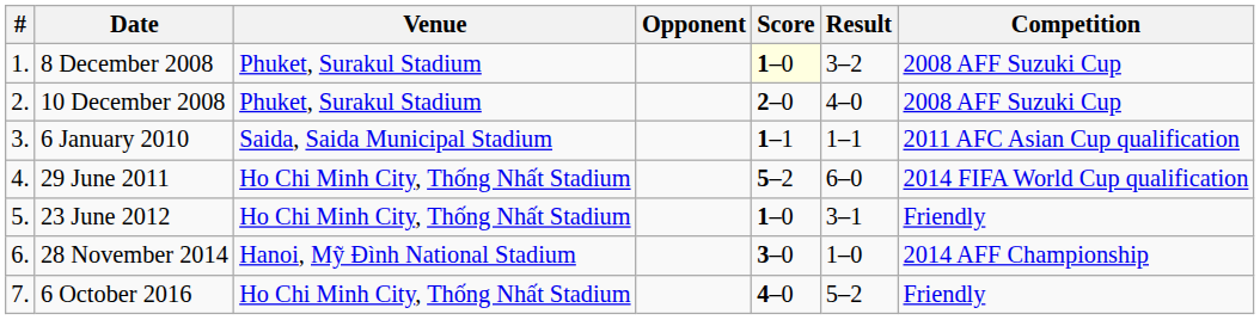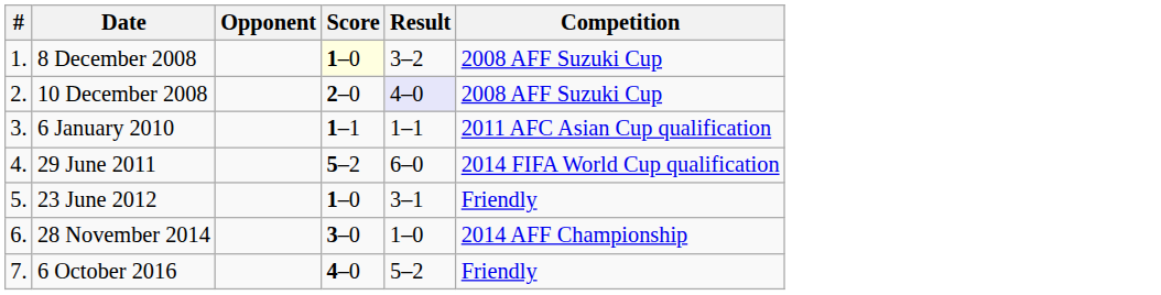 <table class="wikitable collapsible collapsed">
 <tr>
 <th>#</th>
 <th>Date</th>
-<th>Venue</th>
 <th>Opponent</th>
 <th>Score</th>
 <th>Result</th>
 <th>Competition</th>
 </tr>
 <tr>
 <td>1.</td>
 <td>8 December 2008</td>
-<td><a href='#'>Phuket</a>, <a href='#'>Surakul Stadium</a></td>
 <td></td>
 <td style="background: lightyellow;"><strong>1</strong>–0</td>
 <td>3–2</td>
 <td><a href='#'>2008 AFF Suzuki Cup</a></td>
 </tr>
 <tr>
 <td>2.</td>
 <td>10 December 2008</td>
-<td><a href='#'>Phuket</a>, <a href='#'>Surakul Stadium</a></td>
 <td></td>
 <td><strong>2</strong>–0</td>
-<td>4–0</td>
+<td style="background: lavender;">4–0</td>
 <td><a href='#'>2008 AFF Suzuki Cup</a></td>
 </tr>
 <tr>
 <td>3.</td>
 <td>6 January 2010</td>
-<td><a href='#'>Saida</a>, <a href='#'>Saida Municipal Stadium</a></td>
 <td></td>
 <td><strong>1</strong>–1</td>
 <td>1–1</td>
 <td><a href='#'>2011 AFC Asian Cup qualification</a></td>
 </tr>
 <tr>
 <td>4.</td>
 <td>29 June 2011</td>
-<td><a href='#'>Ho Chi Minh City</a>, <a href='#'>Thống Nhất Stadium</a></td>
 <td></td>
 <td><strong>5</strong>–2</td>
 <td>6–0</td>
 <td><a href='#'>2014 FIFA World Cup qualification</a></td>
 </tr>
 <tr>
 <td>5.</td>
 <td>23 June 2012</td>
-<td><a href='#'>Ho Chi Minh City</a>, <a href='#'>Thống Nhất Stadium</a></td>
 <td></td>
 <td><strong>1</strong>–0</td>
 <td>3–1</td>
 <td><a href='#'>Friendly</a></td>
 </tr>
 <tr>
 <td>6.</td>
 <td>28 November 2014</td>
-<td><a href='#'>Hanoi</a>, <a href='#'>Mỹ Đình National Stadium</a></td>
 <td></td>
 <td><strong>3</strong>–0</td>
 <td>1–0</td>
 <td><a href='#'>2014 AFF Championship</a></td>
 </tr>
 <tr>
 <td>7.</td>
 <td>6 October 2016</td>
-<td><a href='#'>Ho Chi Minh City</a>, <a href='#'>Thống Nhất Stadium</a></td>
 <td></td>
 <td><strong>4</strong>–0</td>
 <td>5–2</td>
 <td><a href='#'>Friendly</a></td>
 </tr>
 </table>
